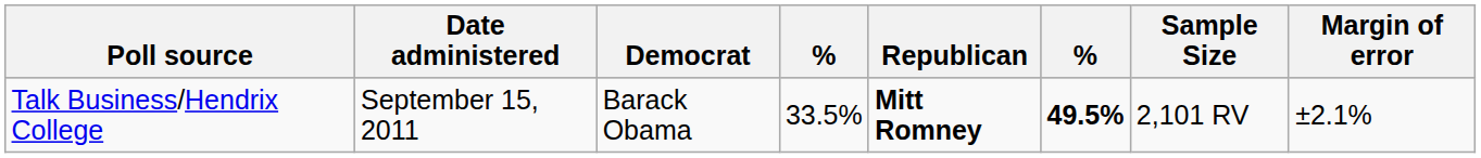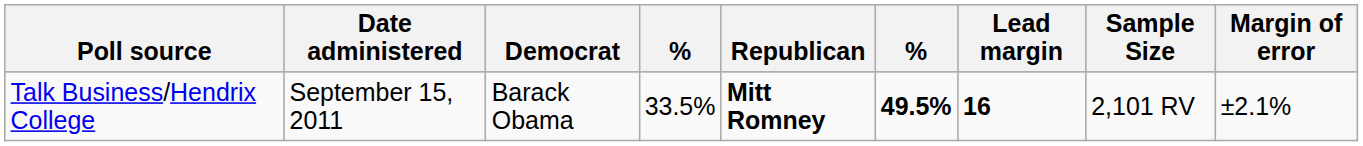 <table class="wikitable">
 <tr valign=bottom>
 <th>Poll source</th>
 <th>Date administered</th>
 <th>Democrat</th>
 <th>%</th>
 <th>Republican</th>
 <th>%</th>
+<th>Lead margin</th>
 <th>Sample Size</th>
 <th>Margin of error</th>
 </tr>
 <tr>
 <td><a href='#'>Talk Business</a>/<a href='#'>Hendrix College</a></td>
 <td>September 15, 2011</td>
 <td>Barack Obama</td>
 <td>33.5%</td>
 <td><strong>Mitt Romney</strong></td>
 <td><strong>49.5%</strong></td>
+<td><strong>16</strong></td>
 <td>2,101 RV</td>
 <td>±2.1%</td>
 </tr>
 </table>
